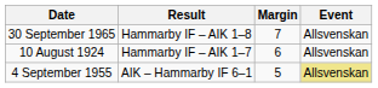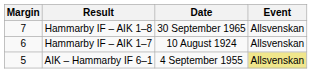 <table class="wikitable" style="font-size:90%; text-align: center">
 <tr>
+<th>Margin</th>
+<th>Result</th>
 <th>Date</th>
-<th>Result</th>
-<th>Margin</th>
 <th>Event</th>
 </tr>
 <tr>
+<td>7</td>
+<td>Hammarby IF – AIK 1–8</td>
 <td>30 September 1965</td>
-<td>Hammarby IF – AIK 1–8</td>
-<td>7</td>
 <td>Allsvenskan</td>
 </tr>
 <tr>
+<td>6</td>
+<td>Hammarby IF – AIK 1–7</td>
 <td>10 August 1924</td>
-<td>Hammarby IF – AIK 1–7</td>
-<td>6</td>
 <td>Allsvenskan</td>
 </tr>
 <tr>
+<td>5</td>
+<td>AIK – Hammarby IF 6–1</td>
 <td>4 September 1955</td>
-<td>AIK – Hammarby IF 6–1</td>
-<td>5</td>
 <td style="background: khaki;">Allsvenskan</td>
 </tr>
 </table>
